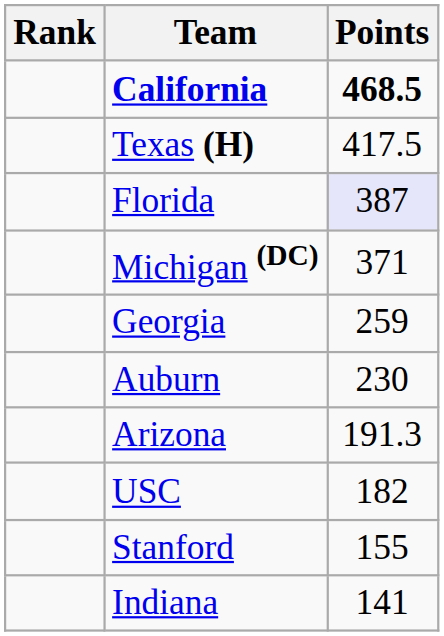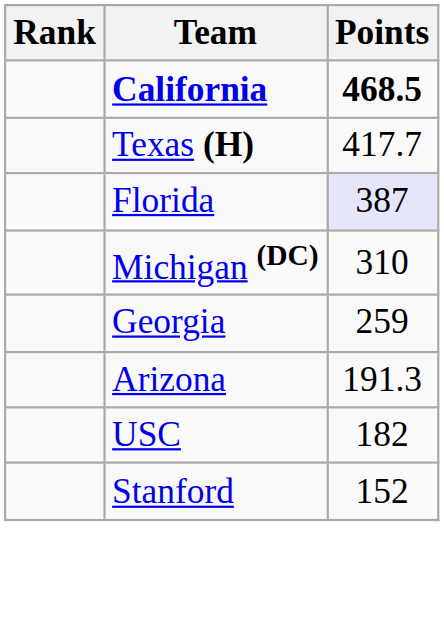 <table class="wikitable sortable" style="text-align:center">
 <tr>
 <th>Rank</th>
 <th>Team</th>
 <th>Points</th>
 </tr>
 <tr>
 <td></td>
 <td align=left><strong><a href='#'>California</a></strong></td>
 <td><strong>468.5</strong></td>
 </tr>
 <tr>
 <td></td>
 <td align=left><a href='#'>Texas</a>  <strong>(H)</strong></td>
-<td>417.5</td>
+<td>417.7</td>
 </tr>
 <tr>
 <td></td>
 <td align=left><a href='#'>Florida</a></td>
 <td style="background: lavender;">387</td>
 </tr>
 <tr>
 <td></td>
 <td align=left><a href='#'>Michigan</a> <sup><strong>(DC)</strong></sup></td>
-<td>371</td>
+<td>310</td>
 </tr>
 <tr>
 <td></td>
 <td align=left><a href='#'>Georgia</a></td>
 <td>259</td>
-</tr>
-<tr>
-<td></td>
-<td align=left><a href='#'>Auburn</a></td>
-<td>230</td>
 </tr>
 <tr>
 <td></td>
 <td align=left><a href='#'>Arizona</a></td>
 <td>191.3</td>
 </tr>
 <tr>
 <td></td>
 <td align=left><a href='#'>USC</a></td>
 <td>182</td>
 </tr>
 <tr>
 <td></td>
 <td align=left><a href='#'>Stanford</a></td>
-<td>155</td>
-</tr>
-<tr>
-<td></td>
-<td align=left><a href='#'>Indiana</a></td>
-<td>141</td>
+<td>152</td>
 </tr>
 </table>
